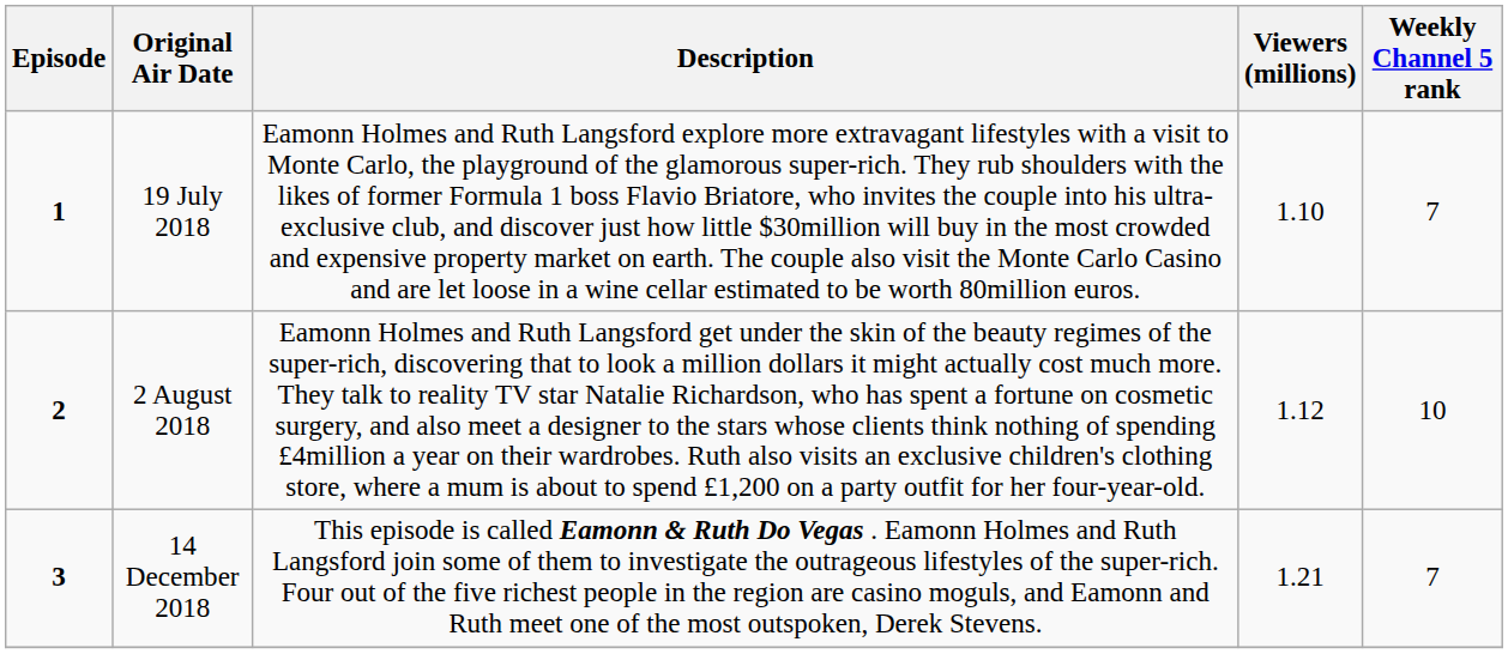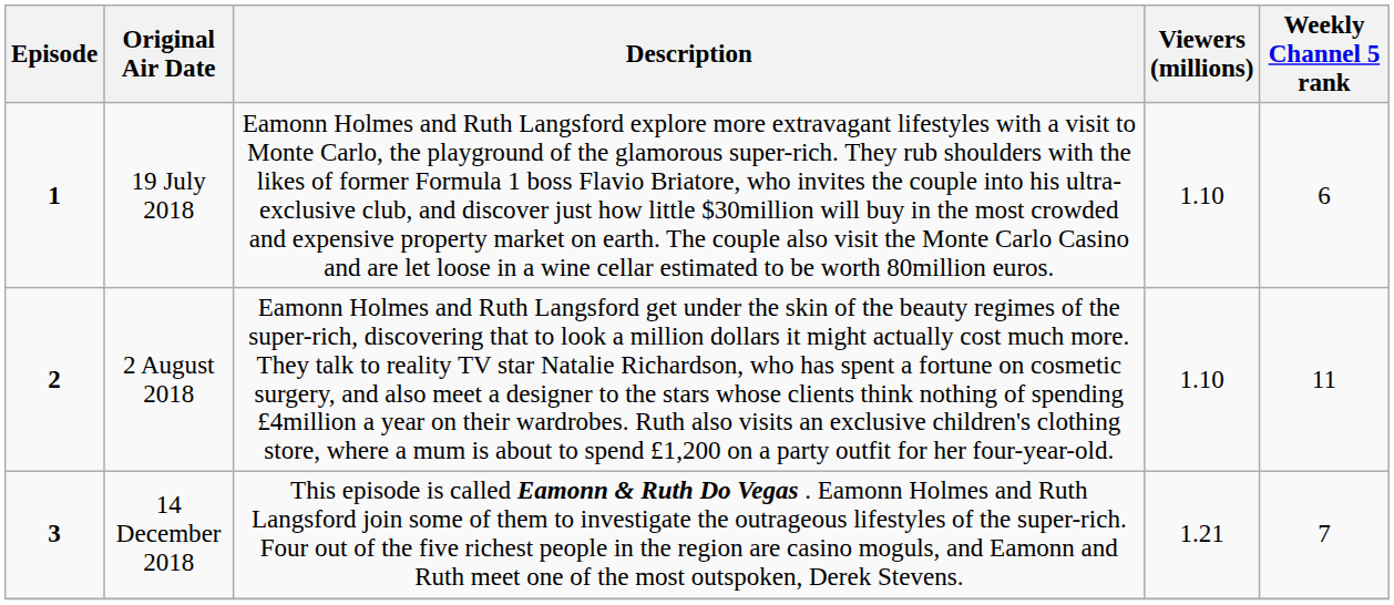 <table class="wikitable" style="text-align:center;">
 <tr>
 <th>Episode</th>
 <th>Original Air Date</th>
 <th>Description</th>
 <th>Viewers<br>(millions)</th>
 <th>Weekly <a href='#'>Channel 5</a> rank</th>
 </tr>
 <tr>
 <td><strong>1</strong></td>
 <td>19 July 2018</td>
 <td>Eamonn Holmes and Ruth Langsford explore more extravagant lifestyles with a visit to Monte Carlo, the playground of the glamorous super-rich. They rub shoulders with the likes of former Formula 1 boss Flavio Briatore, who invites the couple into his ultra-exclusive club, and discover just how little $30million will buy in the most crowded and expensive property market on earth. The couple also visit the Monte Carlo Casino and are let loose in a wine cellar estimated to be worth 80million euros.</td>
 <td>1.10</td>
-<td>7</td>
+<td>6</td>
 </tr>
 <tr>
 <td><strong>2</strong></td>
 <td>2 August 2018</td>
 <td>Eamonn Holmes and Ruth Langsford get under the skin of the beauty regimes of the super-rich, discovering that to look a million dollars it might actually cost much more. They talk to reality TV star Natalie Richardson, who has spent a fortune on cosmetic surgery, and also meet a designer to the stars whose clients think nothing of spending £4million a year on their wardrobes. Ruth also visits an exclusive children's clothing store, where a mum is about to spend £1,200 on a party outfit for her four-year-old.</td>
-<td>1.12</td>
-<td>10</td>
+<td>1.10</td>
+<td>11</td>
 </tr>
 <tr>
 <td><strong>3</strong></td>
 <td>14 December 2018</td>
 <td>This episode is called <strong><em>Eamonn & Ruth Do Vegas </em></strong>. Eamonn Holmes and Ruth Langsford join some of them to investigate the outrageous lifestyles of the super-rich. Four out of the five richest people in the region are casino moguls, and Eamonn and Ruth meet one of the most outspoken, Derek Stevens.</td>
 <td>1.21</td>
 <td>7</td>
 </tr>
 <tr>
 </tr>
 </table>
